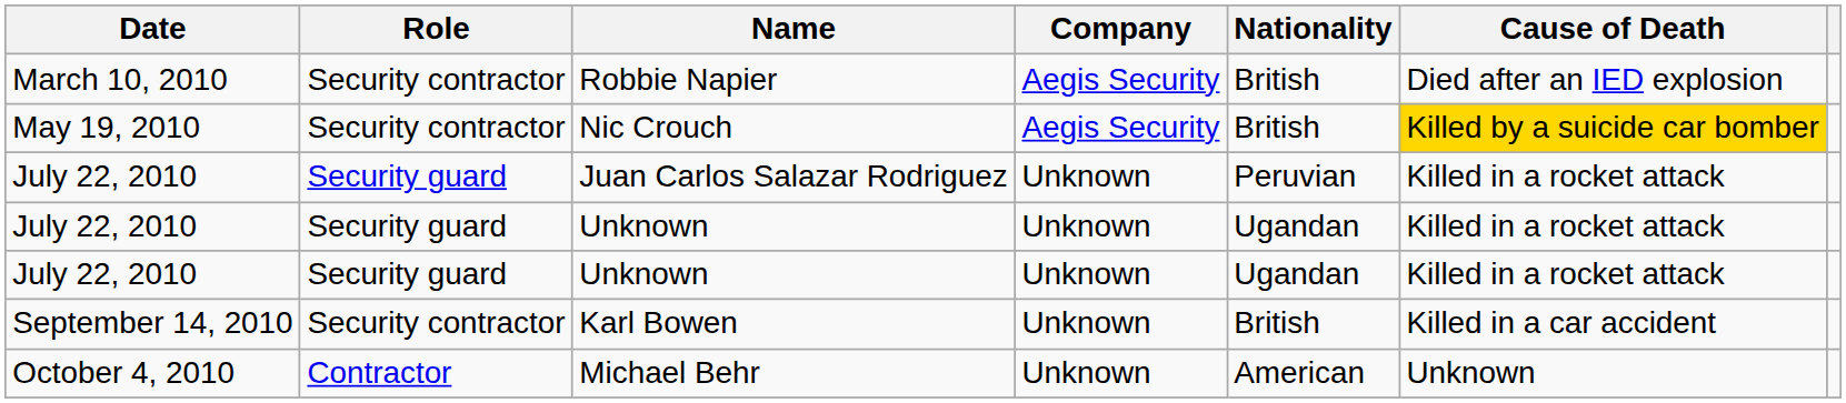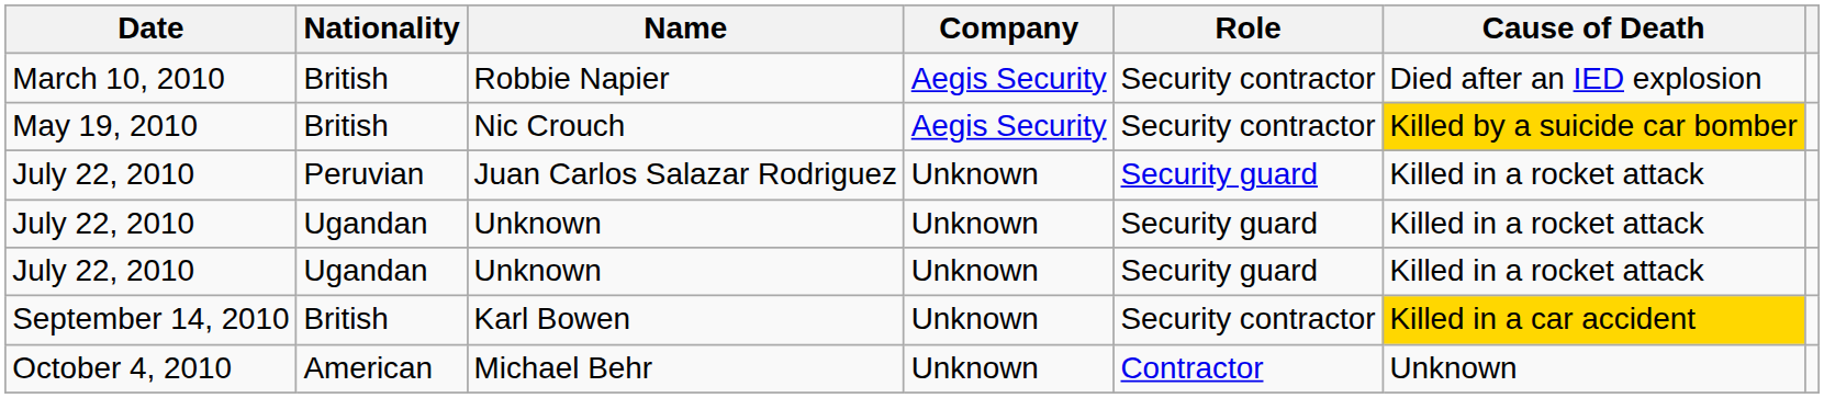 <table class="wikitable">
 <tr>
 <th>Date</th>
-<th>Role</th>
+<th>Nationality</th>
 <th>Name</th>
 <th>Company</th>
-<th>Nationality</th>
+<th>Role</th>
 <th>Cause of Death</th>
 <th></th>
 </tr>
 <tr>
 <td>March 10, 2010</td>
-<td>Security contractor</td>
+<td> British</td>
 <td>Robbie Napier</td>
 <td><a href='#'>Aegis Security</a></td>
-<td> British</td>
+<td>Security contractor</td>
 <td>Died after an <a href='#'>IED</a> explosion</td>
 <td></td>
 </tr>
 <tr>
 <td>May 19, 2010</td>
-<td>Security contractor</td>
+<td> British</td>
 <td>Nic Crouch</td>
 <td><a href='#'>Aegis Security</a></td>
-<td> British</td>
+<td>Security contractor</td>
 <td style="background: gold;">Killed by a suicide car bomber</td>
 <td></td>
 </tr>
 <tr>
 <td>July 22, 2010</td>
-<td><a href='#'>Security guard</a></td>
+<td> Peruvian</td>
 <td>Juan Carlos Salazar Rodriguez</td>
 <td>Unknown</td>
-<td> Peruvian</td>
+<td><a href='#'>Security guard</a></td>
 <td>Killed in a rocket attack</td>
 <td></td>
 </tr>
 <tr>
 <td>July 22, 2010</td>
-<td>Security guard</td>
+<td> Ugandan</td>
 <td>Unknown</td>
 <td>Unknown</td>
-<td> Ugandan</td>
+<td>Security guard</td>
 <td>Killed in a rocket attack</td>
 <td></td>
 </tr>
 <tr>
 <td>July 22, 2010</td>
-<td>Security guard</td>
+<td> Ugandan</td>
 <td>Unknown</td>
 <td>Unknown</td>
-<td> Ugandan</td>
+<td>Security guard</td>
 <td>Killed in a rocket attack</td>
 <td></td>
 </tr>
 <tr>
 <td>September 14, 2010</td>
-<td>Security contractor</td>
+<td> British</td>
 <td>Karl Bowen</td>
 <td>Unknown</td>
-<td> British</td>
-<td>Killed in a car accident</td>
+<td>Security contractor</td>
+<td style="background: gold;">Killed in a car accident</td>
 <td></td>
 </tr>
 <tr>
 <td>October 4, 2010</td>
-<td><a href='#'>Contractor</a></td>
+<td> American</td>
 <td>Michael Behr</td>
 <td>Unknown</td>
-<td> American</td>
+<td><a href='#'>Contractor</a></td>
 <td>Unknown</td>
 <td></td>
 </tr>
 </table>
